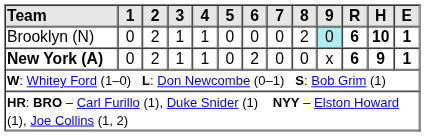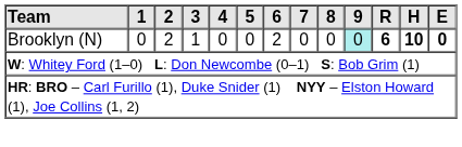 <table border=1 cellspacing=0 width=425 style="margin-left:3em;">
 <tr style="text-align:center; background-color:#e6e6e6;">
 <th align=left width=125>Team</th>
 <th width=25>1</th>
 <th width=25>2</th>
 <th width=25>3</th>
 <th width=25>4</th>
 <th width=25>5</th>
 <th width=25>6</th>
 <th width=25>7</th>
 <th width=25>8</th>
 <th width=25>9</th>
 <th width=25>R</th>
 <th width=25>H</th>
 <th width=25>E</th>
 </tr>
 <tr style="text-align:center;">
 <td align=left>Brooklyn (N)</td>
 <td>0</td>
 <td>2</td>
 <td>1</td>
-<td>1</td>
 <td>0</td>
-<td>0</td>
-<td>0</td>
-<td>2</td>
-<td style="background: paleturquoise;">0</td>
-<td><strong>6</strong></td>
-<td><strong>10</strong></td>
-<td><strong>1</strong></td>
-</tr>
-<tr style="text-align:center;">
-<td align=left><strong>New York (A)</strong></td>
-<td>0</td>
-<td>2</td>
-<td>1</td>
-<td>1</td>
 <td>0</td>
 <td>2</td>
 <td>0</td>
 <td>0</td>
-<td>x</td>
+<td style="background: paleturquoise;">0</td>
 <td><strong>6</strong></td>
-<td><strong>9</strong></td>
-<td><strong>1</strong></td>
+<td><strong>10</strong></td>
+<td><strong>0</strong></td>
 </tr>
 <tr style="text-align:left;">
 <td colspan=13><small><strong>W</strong>: <a href='#'>Whitey Ford</a> (1–0)   <strong>L</strong>: <a href='#'>Don Newcombe</a> (0–1)   <strong>S</strong>: <a href='#'>Bob Grim</a> (1)</small></td>
 </tr>
 <tr style="text-align:left;">
 <td colspan=13><small><strong>HR</strong>: <strong>BRO</strong> – <a href='#'>Carl Furillo</a> (1), <a href='#'>Duke Snider</a> (1)    <strong>NYY</strong> – <a href='#'>Elston Howard</a> (1), <a href='#'>Joe Collins</a> (1, 2)</small></td>
 </tr>
 </table>
